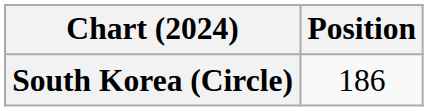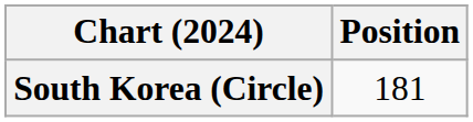 <table class="wikitable plainrowheaders" style="text-align:center">
 <tr>
 <th scope="col">Chart (2024)</th>
 <th scope="col">Position</th>
 </tr>
 <tr>
 <th scope="row">South Korea (Circle)</th>
-<td>186</td>
+<td>181</td>
 </tr>
 </table>
